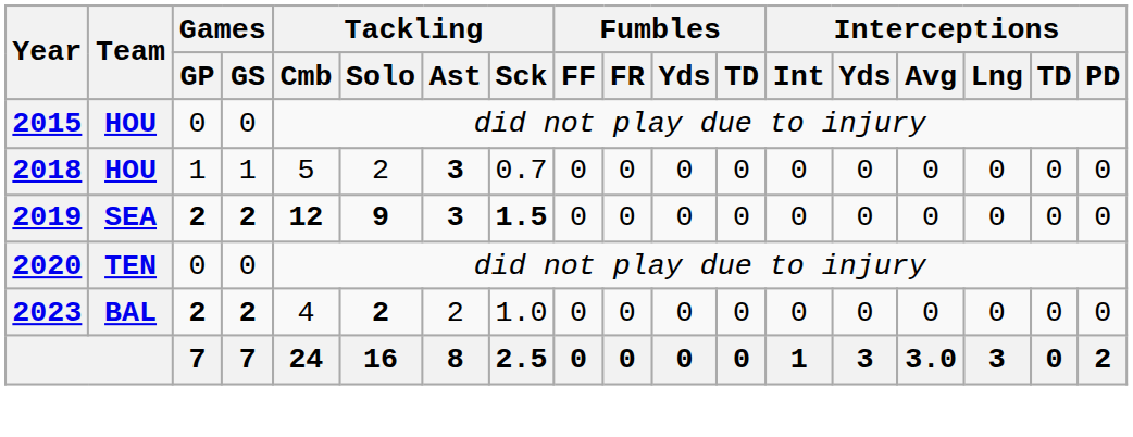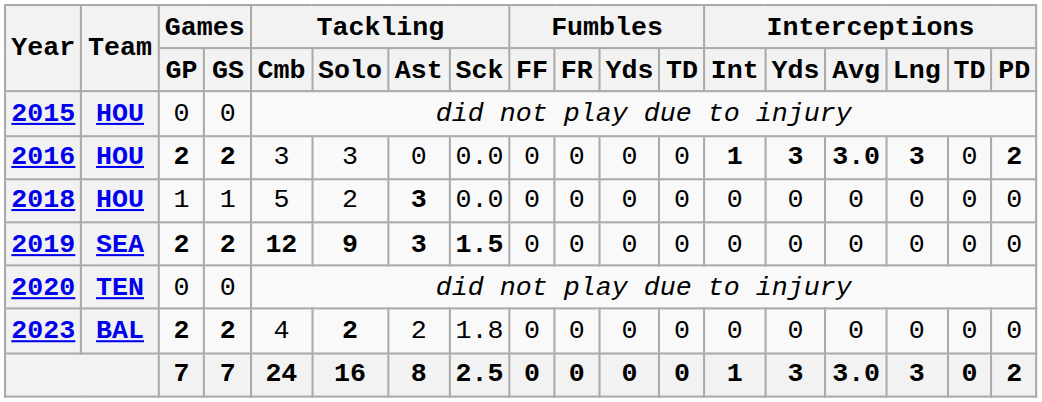 <table class= "wikitable" style="text-align:center;">
 <tr>
 <th rowspan="2">Year</th>
 <th rowspan="2">Team</th>
 <th colspan="2">Games</th>
 <th colspan="4">Tackling</th>
 <th colspan="4">Fumbles</th>
 <th colspan="6">Interceptions</th>
 </tr>
 <tr>
 <th>GP</th>
 <th>GS</th>
 <th>Cmb</th>
 <th>Solo</th>
 <th>Ast</th>
 <th>Sck</th>
 <th>FF</th>
 <th>FR</th>
 <th>Yds</th>
 <th>TD</th>
 <th>Int</th>
 <th>Yds</th>
 <th>Avg</th>
 <th>Lng</th>
 <th>TD</th>
 <th>PD</th>
 </tr>
 <tr>
 <th><a href='#'>2015</a></th>
 <th><a href='#'>HOU</a></th>
 <td>0</td>
 <td>0</td>
 <td colspan="14"><em>did not play due to injury</em></td>
 </tr>
 <tr>
+<th><a href='#'>2016</a></th>
+<th><a href='#'>HOU</a></th>
+<td><strong>2</strong></td>
+<td><strong>2</strong></td>
+<td>3</td>
+<td>3</td>
+<td>0</td>
+<td>0.0</td>
+<td>0</td>
+<td>0</td>
+<td>0</td>
+<td>0</td>
+<td><strong>1</strong></td>
+<td><strong>3</strong></td>
+<td><strong>3.0</strong></td>
+<td><strong>3</strong></td>
+<td>0</td>
+<td><strong>2</strong></td>
+</tr>
+<tr>
 <th><a href='#'>2018</a></th>
 <th><a href='#'>HOU</a></th>
 <td>1</td>
 <td>1</td>
 <td>5</td>
 <td>2</td>
 <td><strong>3</strong></td>
-<td>0.7</td>
+<td>0.0</td>
 <td>0</td>
 <td>0</td>
 <td>0</td>
 <td>0</td>
 <td>0</td>
 <td>0</td>
 <td>0</td>
 <td>0</td>
 <td>0</td>
 <td>0</td>
 </tr>
 <tr>
 <th><a href='#'>2019</a></th>
 <th><a href='#'>SEA</a></th>
 <td><strong>2</strong></td>
 <td><strong>2</strong></td>
 <td><strong>12</strong></td>
 <td><strong>9</strong></td>
 <td><strong>3</strong></td>
 <td><strong>1.5</strong></td>
 <td>0</td>
 <td>0</td>
 <td>0</td>
 <td>0</td>
 <td>0</td>
 <td>0</td>
 <td>0</td>
 <td>0</td>
 <td>0</td>
 <td>0</td>
 </tr>
 <tr>
 <th><a href='#'>2020</a></th>
 <th><a href='#'>TEN</a></th>
 <td>0</td>
 <td>0</td>
 <td colspan="14"><em>did not play due to injury</em></td>
 </tr>
 <tr>
 <th><a href='#'>2023</a></th>
 <th><a href='#'>BAL</a></th>
 <td><strong>2</strong></td>
 <td><strong>2</strong></td>
 <td>4</td>
 <td><strong>2</strong></td>
 <td>2</td>
-<td>1.0</td>
+<td>1.8</td>
 <td>0</td>
 <td>0</td>
 <td>0</td>
 <td>0</td>
 <td>0</td>
 <td>0</td>
 <td>0</td>
 <td>0</td>
 <td>0</td>
 <td>0</td>
 </tr>
 <tr>
 <th colspan="2"></th>
 <th>7</th>
 <th>7</th>
 <th>24</th>
 <th>16</th>
 <th>8</th>
 <th>2.5</th>
 <th>0</th>
 <th>0</th>
 <th>0</th>
 <th>0</th>
 <th>1</th>
 <th>3</th>
 <th>3.0</th>
 <th>3</th>
 <th>0</th>
 <th>2</th>
 </tr>
 </table>
